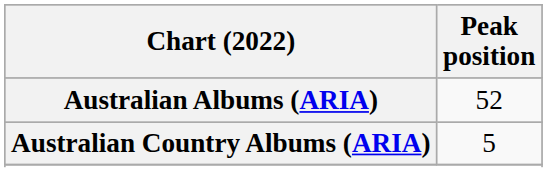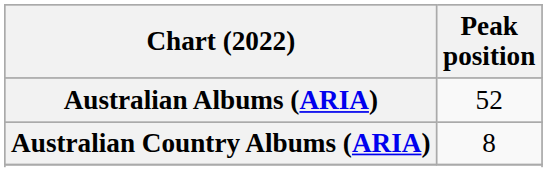 <table class="wikitable sortable plainrowheaders" style="text-align:center">
 <tr>
 <th scope="col">Chart (2022)</th>
 <th scope="col">Peak<br>position</th>
 </tr>
 <tr>
 <th scope="row">Australian Albums (<a href='#'>ARIA</a>)</th>
 <td>52</td>
 </tr>
 <tr>
 <th scope="row">Australian Country Albums (<a href='#'>ARIA</a>)</th>
-<td>5</td>
+<td>8</td>
 </tr>
 <tr>
 </tr>
 <tr>
 </tr>
 <tr>
 </tr>
 <tr>
 </tr>
 <tr>
 </tr>
 <tr>
 </tr>
 <tr>
 </tr>
 </table>
